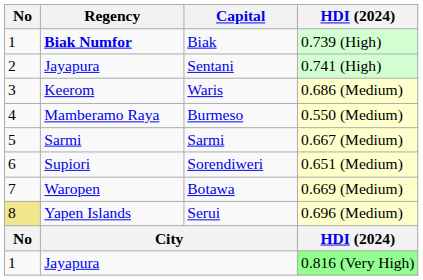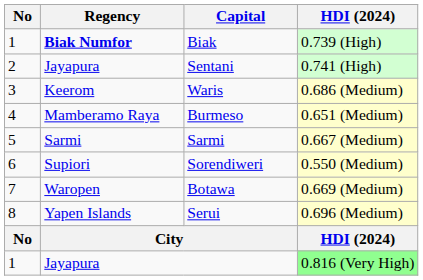 <table class="wikitable sortable">
 <tr>
 <th width="30">No</th>
 <th width="140">Regency</th>
 <th width="110"><a href='#'>Capital</a></th>
 <th><a href='#'>HDI</a> (2024)</th>
 </tr>
 <tr>
 <td>1</td>
 <td><strong><a href='#'>Biak Numfor</a></strong></td>
 <td><a href='#'>Biak</a></td>
 <td style="background-color:#D2FFD2">0.739 (High)</td>
 </tr>
 <tr>
 <td>2</td>
 <td><a href='#'>Jayapura</a></td>
 <td><a href='#'>Sentani</a></td>
 <td style="background-color:#D2FFD2">0.741 (High)</td>
 </tr>
 <tr>
 <td>3</td>
 <td><a href='#'>Keerom</a></td>
 <td><a href='#'>Waris</a></td>
 <td style="background-color:#FFFFCC">0.686 (Medium)</td>
 </tr>
 <tr>
 <td>4</td>
 <td><a href='#'>Mamberamo Raya</a></td>
 <td><a href='#'>Burmeso</a></td>
-<td style="background-color:#FFFFCC">0.550 (Medium)</td>
+<td style="background-color:#FFFFCC">0.651 (Medium)</td>
 </tr>
 <tr>
 <td>5</td>
 <td><a href='#'>Sarmi</a></td>
 <td><a href='#'>Sarmi</a></td>
 <td style="background-color:#FFFFCC">0.667 (Medium)</td>
 </tr>
 <tr>
 <td>6</td>
 <td><a href='#'>Supiori</a></td>
 <td><a href='#'>Sorendiweri</a></td>
-<td style="background-color:#FFFFCC">0.651 (Medium)</td>
+<td style="background-color:#FFFFCC">0.550 (Medium)</td>
 </tr>
 <tr>
 <td>7</td>
 <td><a href='#'>Waropen</a></td>
 <td><a href='#'>Botawa</a></td>
 <td style="background-color:#FFFFCC">0.669 (Medium)</td>
 </tr>
 <tr>
-<td style="background: khaki;">8</td>
+<td>8</td>
 <td><a href='#'>Yapen Islands</a></td>
 <td><a href='#'>Serui</a></td>
 <td style="background-color:#FFFFCC">0.696 (Medium)</td>
 </tr>
 <tr>
 <th>No</th>
 <th colspan="2">City</th>
 <th><a href='#'>HDI</a> (2024)</th>
 </tr>
 <tr>
 <td>1</td>
 <td colspan="2"><a href='#'>Jayapura</a></td>
 <td style="background-color:#90FF90">0.816 (Very High)</td>
 </tr>
 </table>
